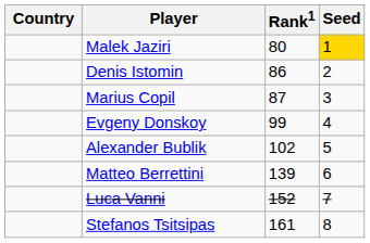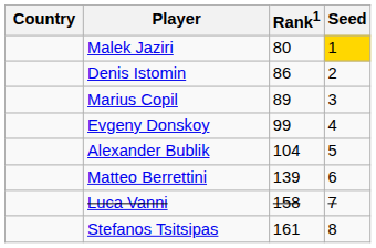 <table class="sortable wikitable">
 <tr>
 <th width="70">Country</th>
 <th width="175">Player</th>
 <th>Rank<sup>1</sup></th>
 <th>Seed</th>
 </tr>
 <tr>
 <td></td>
 <td><a href='#'>Malek Jaziri</a></td>
 <td>80</td>
 <td style="background: gold;">1</td>
 </tr>
 <tr>
 <td></td>
 <td><a href='#'>Denis Istomin</a></td>
 <td>86</td>
 <td>2</td>
 </tr>
 <tr>
 <td></td>
 <td><a href='#'>Marius Copil</a></td>
-<td>87</td>
+<td>89</td>
 <td>3</td>
 </tr>
 <tr>
 <td></td>
 <td><a href='#'>Evgeny Donskoy</a></td>
 <td>99</td>
 <td>4</td>
 </tr>
 <tr>
 <td></td>
 <td><a href='#'>Alexander Bublik</a></td>
-<td>102</td>
+<td>104</td>
 <td>5</td>
 </tr>
 <tr>
 <td></td>
 <td><a href='#'>Matteo Berrettini</a></td>
 <td>139</td>
 <td>6</td>
 </tr>
 <tr>
 <td><s></s></td>
 <td><s><a href='#'>Luca Vanni</a></s></td>
-<td><s>152</s></td>
+<td><s>158</s></td>
 <td><s>7</s></td>
 </tr>
 <tr>
 <td></td>
 <td><a href='#'>Stefanos Tsitsipas</a></td>
 <td>161</td>
 <td>8</td>
 </tr>
 </table>
